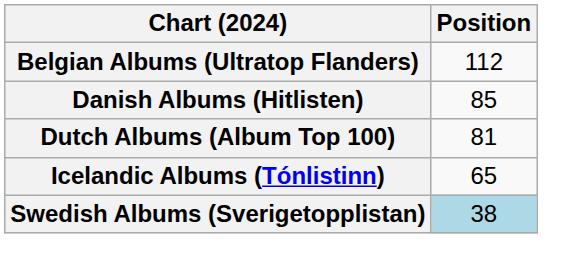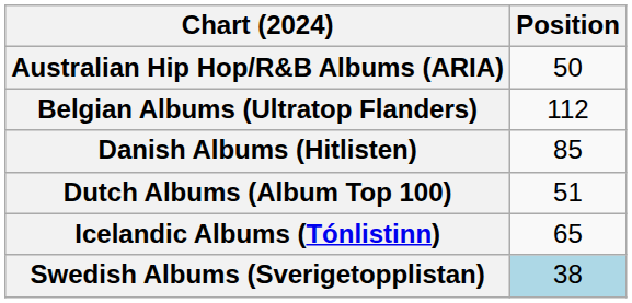 <table class="wikitable sortable plainrowheaders" style="text-align:center">
 <tr>
 <th scope="col">Chart (2024)</th>
 <th scope="col">Position</th>
+</tr>
+<tr>
+<th scope="row">Australian Hip Hop/R&B Albums (ARIA)</th>
+<td>50</td>
 </tr>
 <tr>
 <th scope="row">Belgian Albums (Ultratop Flanders)</th>
 <td>112</td>
 </tr>
 <tr>
 <th scope="row">Danish Albums (Hitlisten)</th>
 <td>85</td>
 </tr>
 <tr>
 <th scope="row">Dutch Albums (Album Top 100)</th>
-<td>81</td>
+<td>51</td>
 </tr>
 <tr>
 <th scope="row">Icelandic Albums (<a href='#'>Tónlistinn</a>)</th>
 <td>65</td>
 </tr>
 <tr>
 <th scope="row">Swedish Albums (Sverigetopplistan)</th>
 <td style="background: lightblue;">38</td>
 </tr>
 </table>
